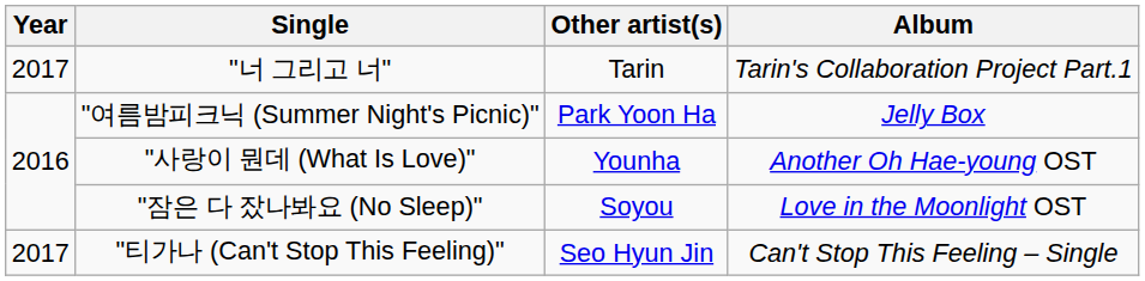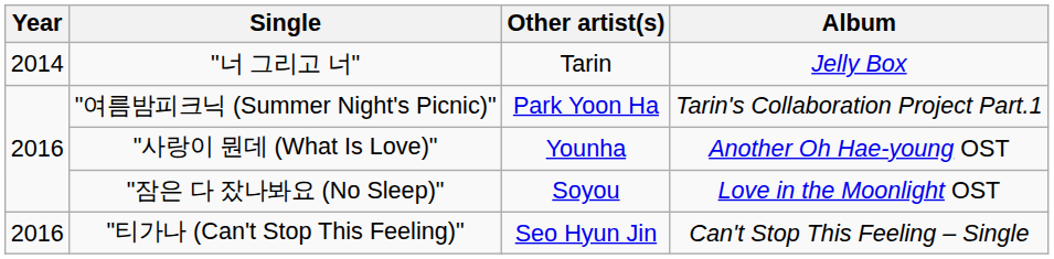 <table class="wikitable" style="text-align:center;">
 <tr>
 <th>Year</th>
 <th>Single</th>
 <th>Other artist(s)</th>
 <th>Album</th>
 </tr>
 <tr>
-<td>2017</td>
+<td>2014</td>
 <td>"너 그리고 너"</td>
 <td>Tarin</td>
-<td><em>Tarin's Collaboration Project Part.1</em></td>
+<td><em><a href='#'>Jelly Box</a></em></td>
 </tr>
 <tr>
 <td rowspan="3">2016</td>
 <td>"여름밤피크닉 (Summer Night's Picnic)"</td>
 <td><a href='#'>Park Yoon Ha</a></td>
-<td><em><a href='#'>Jelly Box</a></em></td>
+<td><em>Tarin's Collaboration Project Part.1</em></td>
 </tr>
 <tr>
 <td>"사랑이 뭔데 (What Is Love)"</td>
 <td><a href='#'>Younha</a></td>
 <td><em><a href='#'>Another Oh Hae-young</a></em> OST</td>
 </tr>
 <tr>
 <td>"잠은 다 잤나봐요 (No Sleep)"</td>
 <td><a href='#'>Soyou</a></td>
 <td><em><a href='#'>Love in the Moonlight</a></em> OST</td>
 </tr>
 <tr>
-<td>2017</td>
+<td>2016</td>
 <td>"티가나 (Can't Stop This Feeling)"</td>
 <td><a href='#'>Seo Hyun Jin</a></td>
 <td><em>Can't Stop This Feeling – Single</em></td>
 </tr>
 </table>
